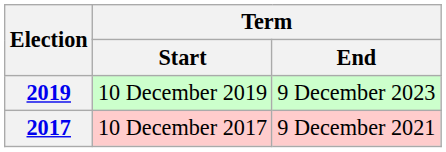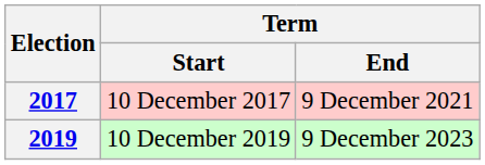 <table class="wikitable" style="text-align:center">
 <tr>
 <th rowspan=2>Election</th>
 <th colspan=2>Term</th>
 </tr>
 <tr>
 <th>Start</th>
 <th>End</th>
 </tr>
 <tr>
+<th><a href='#'>2017</a></th>
+<td bgcolor=#fcc>10 December 2017</td>
+<td bgcolor=#fcc>9 December 2021</td>
+</tr>
+<tr>
 <th><a href='#'>2019</a></th>
 <td bgcolor=#cfc>10 December 2019</td>
 <td bgcolor=#cfc>9 December 2023</td>
 </tr>
-<tr>
-<th><a href='#'>2017</a></th>
-<td bgcolor=#fcc>10 December 2017</td>
-<td bgcolor=#fcc>9 December 2021</td>
-</tr>
 </table>
